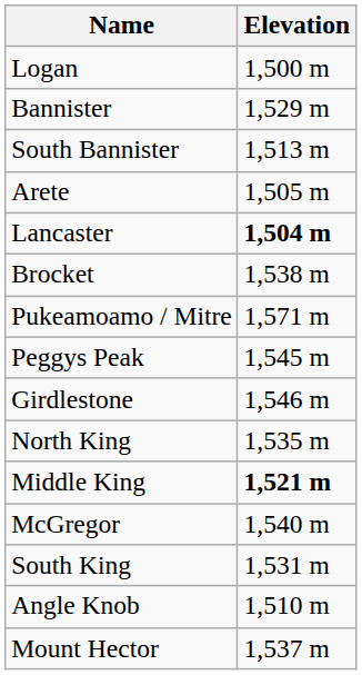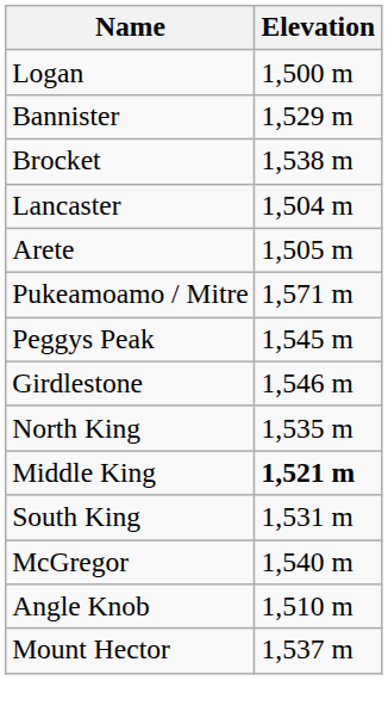 <table class="wikitable">
 <tr>
 <th>Name</th>
 <th>Elevation</th>
 </tr>
 <tr>
 <td>Logan</td>
 <td>1,500 m</td>
 </tr>
 <tr>
 <td>Bannister</td>
 <td>1,529 m</td>
 </tr>
 <tr>
-<td>South Bannister</td>
-<td>1,513 m</td>
+<td>Brocket</td>
+<td>1,538 m</td>
+</tr>
+<tr>
+<td>Lancaster</td>
+<td>1,504 m</td>
 </tr>
 <tr>
 <td>Arete</td>
 <td>1,505 m</td>
-</tr>
-<tr>
-<td>Lancaster</td>
-<td><strong>1,504 m</strong></td>
-</tr>
-<tr>
-<td>Brocket</td>
-<td>1,538 m</td>
 </tr>
 <tr>
 <td>Pukeamoamo / Mitre</td>
 <td>1,571 m</td>
 </tr>
 <tr>
 <td>Peggys Peak</td>
 <td>1,545 m</td>
 </tr>
 <tr>
 <td>Girdlestone</td>
 <td>1,546 m</td>
 </tr>
 <tr>
 <td>North King</td>
 <td>1,535 m</td>
 </tr>
 <tr>
 <td>Middle King</td>
 <td><strong>1,521 m</strong></td>
 </tr>
 <tr>
+<td>South King</td>
+<td>1,531 m</td>
+</tr>
+<tr>
 <td>McGregor</td>
 <td>1,540 m</td>
-</tr>
-<tr>
-<td>South King</td>
-<td>1,531 m</td>
 </tr>
 <tr>
 <td>Angle Knob</td>
 <td>1,510 m</td>
 </tr>
 <tr>
 <td>Mount Hector</td>
 <td>1,537 m</td>
 </tr>
 </table>
